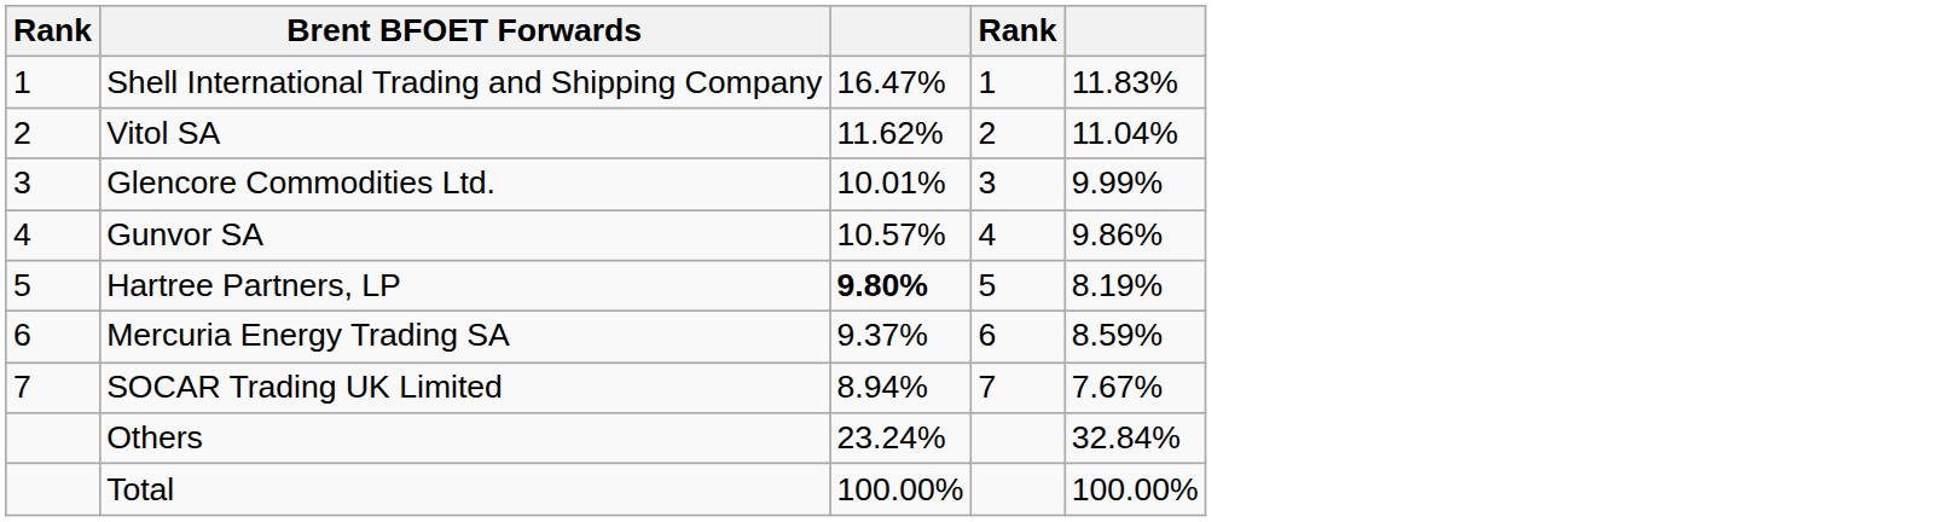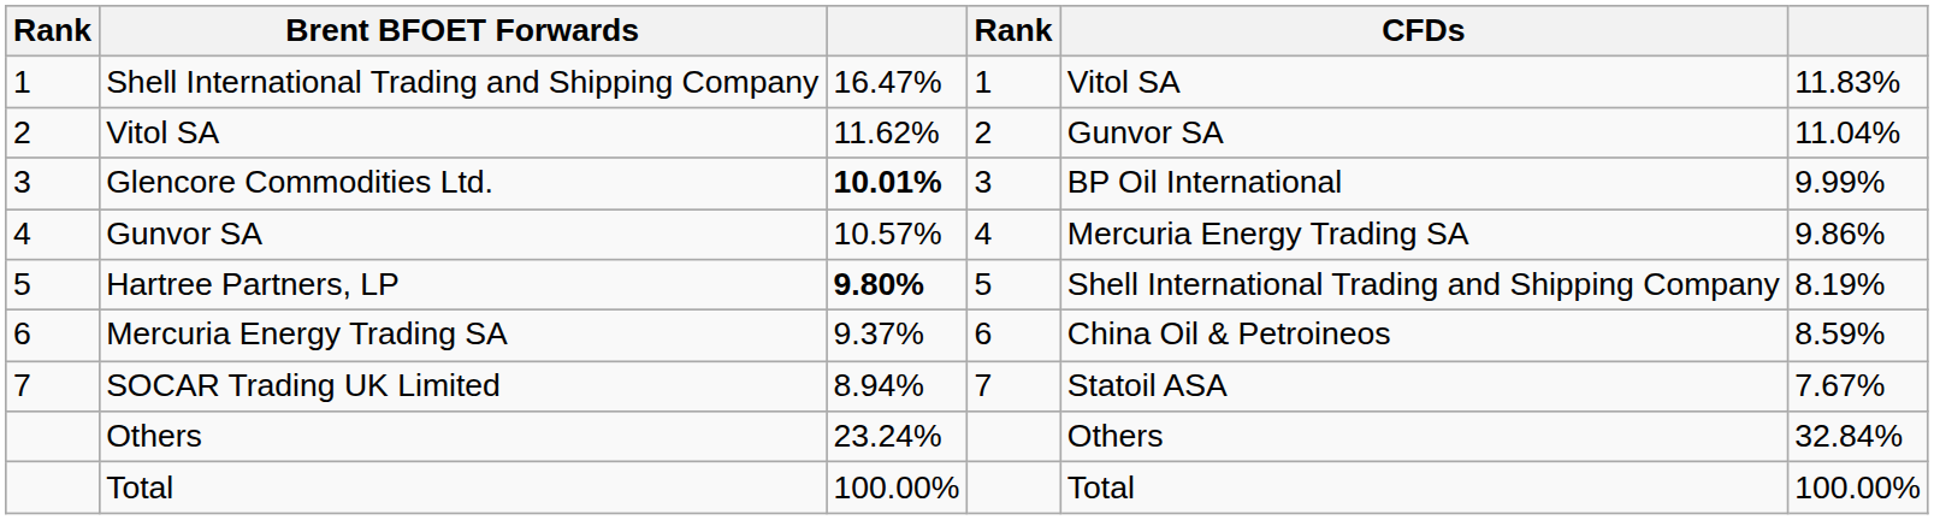 <table class="wikitable">
 <tr>
 <th>Rank</th>
 <th>Brent BFOET Forwards</th>
 <th></th>
 <th>Rank</th>
+<th>CFDs</th>
 <th></th>
 </tr>
 <tr>
 <td>1</td>
 <td>Shell International Trading and Shipping Company</td>
 <td>16.47%</td>
 <td>1</td>
+<td>Vitol SA</td>
 <td>11.83%</td>
 </tr>
 <tr>
 <td>2</td>
 <td>Vitol SA</td>
 <td>11.62%</td>
 <td>2</td>
+<td>Gunvor SA</td>
 <td>11.04%</td>
 </tr>
 <tr>
 <td>3</td>
 <td>Glencore Commodities Ltd.</td>
-<td>10.01%</td>
+<td><strong>10.01%</strong></td>
 <td>3</td>
+<td>BP Oil International</td>
 <td>9.99%</td>
 </tr>
 <tr>
 <td>4</td>
 <td>Gunvor SA</td>
 <td>10.57%</td>
 <td>4</td>
+<td>Mercuria Energy Trading SA</td>
 <td>9.86%</td>
 </tr>
 <tr>
 <td>5</td>
 <td>Hartree Partners, LP</td>
 <td><strong>9.80%</strong></td>
 <td>5</td>
+<td>Shell International Trading and Shipping Company</td>
 <td>8.19%</td>
 </tr>
 <tr>
 <td>6</td>
 <td>Mercuria Energy Trading SA</td>
 <td>9.37%</td>
 <td>6</td>
+<td>China Oil & Petroineos</td>
 <td>8.59%</td>
 </tr>
 <tr>
 <td>7</td>
 <td>SOCAR Trading UK Limited</td>
 <td>8.94%</td>
 <td>7</td>
+<td>Statoil ASA</td>
 <td>7.67%</td>
 </tr>
 <tr>
 <td></td>
 <td>Others</td>
 <td>23.24%</td>
 <td></td>
+<td>Others</td>
 <td>32.84%</td>
 </tr>
 <tr>
 <td></td>
 <td>Total</td>
 <td>100.00%</td>
 <td></td>
+<td>Total</td>
 <td>100.00%</td>
 </tr>
 </table>
